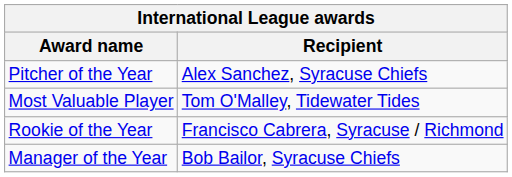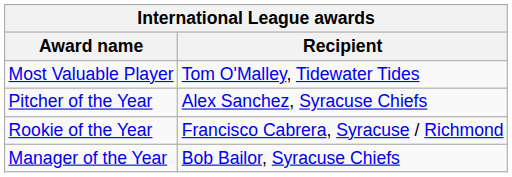 <table class="wikitable">
 <tr>
 <th colspan="2">International League awards</th>
 </tr>
 <tr>
 <th>Award name</th>
 <th>Recipient</th>
 </tr>
 <tr>
+<td><a href='#'>Most Valuable Player</a></td>
+<td><a href='#'>Tom O'Malley</a>, <a href='#'>Tidewater Tides</a></td>
+</tr>
+<tr>
 <td><a href='#'>Pitcher of the Year</a></td>
 <td><a href='#'>Alex Sanchez</a>, <a href='#'>Syracuse Chiefs</a></td>
-</tr>
-<tr>
-<td><a href='#'>Most Valuable Player</a></td>
-<td><a href='#'>Tom O'Malley</a>, <a href='#'>Tidewater Tides</a></td>
 </tr>
 <tr>
 <td><a href='#'>Rookie of the Year</a></td>
 <td><a href='#'>Francisco Cabrera</a>, <a href='#'>Syracuse</a> / <a href='#'>Richmond</a></td>
 </tr>
 <tr>
 <td><a href='#'>Manager of the Year</a></td>
 <td><a href='#'>Bob Bailor</a>, <a href='#'>Syracuse Chiefs</a></td>
 </tr>
 </table>
